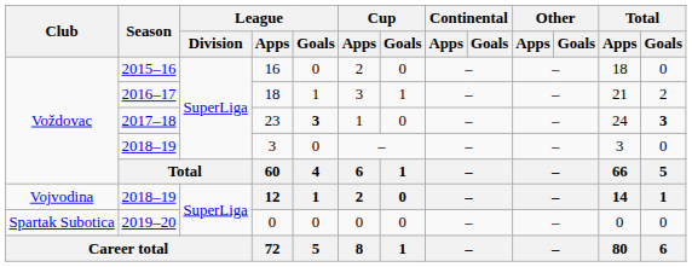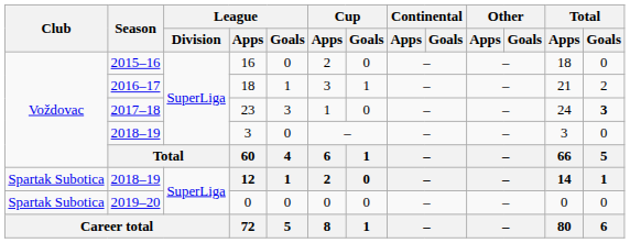 <table class="wikitable" style="text-align: center;font-size:90%">
 <tr>
 <th rowspan="2">Club</th>
 <th rowspan="2">Season</th>
 <th colspan="3">League</th>
 <th colspan="2">Cup</th>
 <th colspan="2">Continental</th>
 <th colspan="2">Other</th>
 <th colspan="2">Total</th>
 </tr>
 <tr>
 <th>Division</th>
 <th>Apps</th>
 <th>Goals</th>
 <th>Apps</th>
 <th>Goals</th>
 <th>Apps</th>
 <th>Goals</th>
 <th>Apps</th>
 <th>Goals</th>
 <th>Apps</th>
 <th>Goals</th>
 </tr>
 <tr>
 <td rowspan="5" valign="center"><a href='#'>Voždovac</a></td>
 <td><a href='#'>2015–16</a></td>
 <td rowspan=4><a href='#'>SuperLiga</a></td>
 <td>16</td>
 <td>0</td>
 <td>2</td>
 <td>0</td>
 <td colspan="2">–</td>
 <td colspan="2">–</td>
 <td>18</td>
 <td>0</td>
 </tr>
 <tr>
 <td><a href='#'>2016–17</a></td>
 <td>18</td>
 <td>1</td>
 <td>3</td>
 <td>1</td>
 <td colspan="2">–</td>
 <td colspan="2">–</td>
 <td>21</td>
 <td>2</td>
 </tr>
 <tr>
 <td><a href='#'>2017–18</a></td>
 <td>23</td>
-<td><strong>3</strong></td>
+<td>3</td>
 <td>1</td>
 <td>0</td>
 <td colspan="2">–</td>
 <td colspan="2">–</td>
 <td>24</td>
 <td><strong>3</strong></td>
 </tr>
 <tr>
 <td><a href='#'>2018–19</a></td>
 <td>3</td>
 <td>0</td>
 <td colspan="2">–</td>
 <td colspan="2">–</td>
 <td colspan="2">–</td>
 <td>3</td>
 <td>0</td>
 </tr>
 <tr>
 <th colspan="2">Total</th>
 <th>60</th>
 <th>4</th>
 <th>6</th>
 <th>1</th>
 <th colspan="2">–</th>
 <th colspan="2">–</th>
 <th>66</th>
 <th>5</th>
 </tr>
 <tr>
-<td><a href='#'>Vojvodina</a></td>
+<td><a href='#'>Spartak Subotica</a></td>
 <td><a href='#'>2018–19</a></td>
 <td rowspan=2><a href='#'>SuperLiga</a></td>
 <th>12</th>
 <th>1</th>
 <th>2</th>
 <th>0</th>
 <th colspan="2">–</th>
 <th colspan="2">–</th>
 <th>14</th>
 <th>1</th>
 </tr>
 <tr>
 <td><a href='#'>Spartak Subotica</a></td>
 <td><a href='#'>2019–20</a></td>
 <td>0</td>
 <td>0</td>
 <td>0</td>
 <td>0</td>
 <td colspan="2">–</td>
 <td colspan="2">–</td>
 <td>0</td>
 <td>0</td>
 </tr>
 <tr>
 <th colspan="3">Career total</th>
 <th>72</th>
 <th>5</th>
 <th>8</th>
 <th>1</th>
 <th colspan="2">–</th>
 <th colspan="2">–</th>
 <th>80</th>
 <th>6</th>
 </tr>
 </table>
